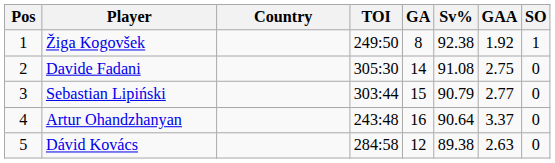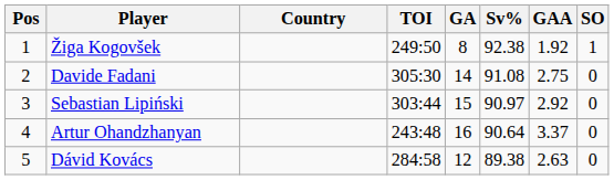 <table class="wikitable sortable" style="text-align: center;">
 <tr>
 <th width=30>Pos</th>
 <th width=165>Player</th>
 <th width=125>Country</th>
 <th width=20>TOI</th>
 <th width=20>GA</th>
 <th width=20>Sv%</th>
 <th width=20>GAA</th>
 <th width=20>SO</th>
 </tr>
 <tr>
 <td>1</td>
 <td align=left><a href='#'>Žiga Kogovšek</a></td>
 <td align=left></td>
 <td>249:50</td>
 <td>8</td>
 <td>92.38</td>
 <td>1.92</td>
 <td>1</td>
 </tr>
 <tr>
 <td>2</td>
 <td align=left><a href='#'>Davide Fadani</a></td>
 <td align=left></td>
 <td>305:30</td>
 <td>14</td>
 <td>91.08</td>
 <td>2.75</td>
 <td>0</td>
 </tr>
 <tr>
 <td>3</td>
 <td align=left><a href='#'>Sebastian Lipiński</a></td>
 <td align=left></td>
 <td>303:44</td>
 <td>15</td>
-<td>90.79</td>
-<td>2.77</td>
+<td>90.97</td>
+<td>2.92</td>
 <td>0</td>
 </tr>
 <tr>
 <td>4</td>
 <td align=left><a href='#'>Artur Ohandzhanyan</a></td>
 <td align=left></td>
 <td>243:48</td>
 <td>16</td>
 <td>90.64</td>
 <td>3.37</td>
 <td>0</td>
 </tr>
 <tr>
 <td>5</td>
 <td align=left><a href='#'>Dávid Kovács</a></td>
 <td align=left></td>
 <td>284:58</td>
 <td>12</td>
 <td>89.38</td>
 <td>2.63</td>
 <td>0</td>
 </tr>
 </table>
